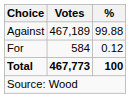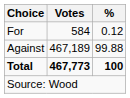 <table class=wikitable style=text-align:right>
 <tr>
 <th>Choice</th>
 <th>Votes</th>
 <th>%</th>
 </tr>
 <tr>
+<td align=left>For</td>
+<td>584</td>
+<td>0.12</td>
+</tr>
+<tr>
 <td align=left>Against</td>
 <td>467,189</td>
 <td>99.88</td>
-</tr>
-<tr>
-<td align=left>For</td>
-<td>584</td>
-<td>0.12</td>
 </tr>
 <tr>
 <td align=left><strong>Total</strong></td>
 <td><strong>467,773</strong></td>
 <td><strong>100</strong></td>
 </tr>
 <tr>
 <td align=left colspan=3>Source: Wood</td>
 </tr>
 </table>
